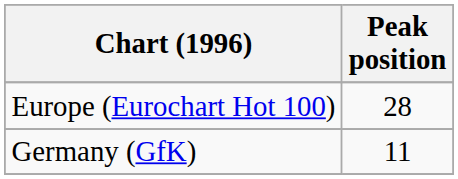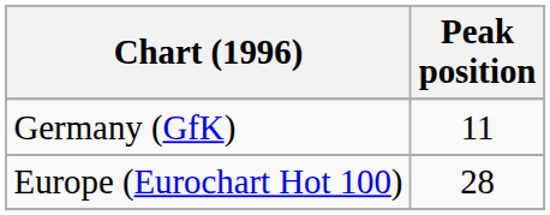 <table class="wikitable sortable">
 <tr>
 <th>Chart (1996)</th>
 <th>Peak<br>position</th>
+</tr>
+<tr>
+</tr>
+<tr>
+<td>Germany (<a href='#'>GfK</a>)</td>
+<td align="center">11</td>
 </tr>
 <tr>
 </tr>
 <tr>
 <td>Europe (<a href='#'>Eurochart Hot 100</a>)</td>
 <td align="center">28</td>
 </tr>
 <tr>
 </tr>
-<tr>
-<td>Germany (<a href='#'>GfK</a>)</td>
-<td align="center">11</td>
-</tr>
-<tr>
-</tr>
 </table>
